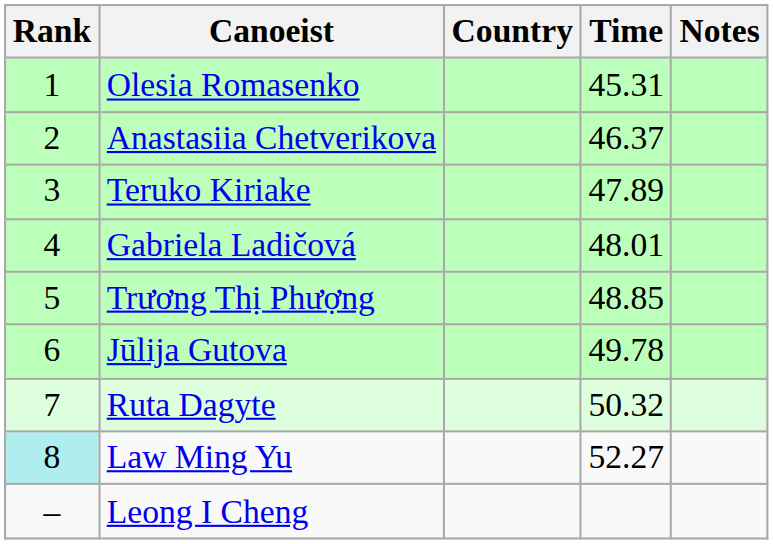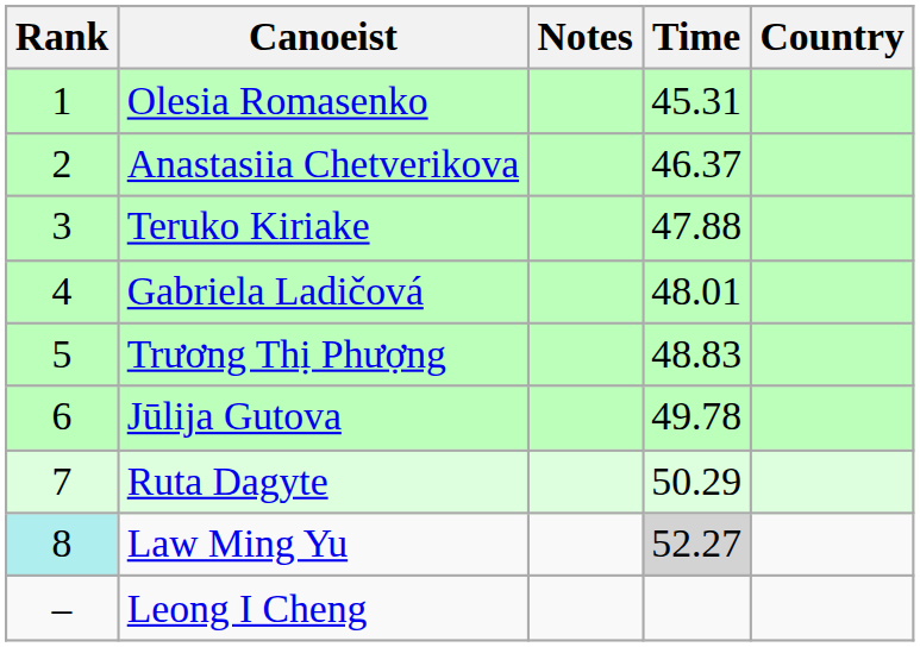 <table class="wikitable" style="text-align:center">
 <tr>
 <th>Rank</th>
 <th>Canoeist</th>
+<th>Notes</th>
+<th>Time</th>
 <th>Country</th>
-<th>Time</th>
-<th>Notes</th>
 </tr>
 <tr bgcolor=bbffbb>
 <td>1</td>
 <td align="left"><a href='#'>Olesia Romasenko</a></td>
+<td></td>
+<td>45.31</td>
 <td align="left"></td>
-<td>45.31</td>
-<td></td>
 </tr>
 <tr bgcolor=bbffbb>
 <td>2</td>
 <td align="left"><a href='#'>Anastasiia Chetverikova</a></td>
+<td></td>
+<td>46.37</td>
 <td align="left"></td>
-<td>46.37</td>
-<td></td>
 </tr>
 <tr bgcolor=bbffbb>
 <td>3</td>
 <td align="left"><a href='#'>Teruko Kiriake</a></td>
+<td></td>
+<td>47.88</td>
 <td align="left"></td>
-<td>47.89</td>
-<td></td>
 </tr>
 <tr bgcolor=bbffbb>
 <td>4</td>
 <td align="left"><a href='#'>Gabriela Ladičová</a></td>
+<td></td>
+<td>48.01</td>
 <td align="left"></td>
-<td>48.01</td>
-<td></td>
 </tr>
 <tr bgcolor=bbffbb>
 <td>5</td>
 <td align="left"><a href='#'>Trương Thị Phượng</a></td>
+<td></td>
+<td>48.83</td>
 <td align="left"></td>
-<td>48.85</td>
-<td></td>
 </tr>
 <tr bgcolor=bbffbb>
 <td>6</td>
 <td align="left"><a href='#'>Jūlija Gutova</a></td>
+<td></td>
+<td>49.78</td>
 <td align="left"></td>
-<td>49.78</td>
-<td></td>
 </tr>
 <tr bgcolor=ddffdd>
 <td>7</td>
 <td align="left"><a href='#'>Ruta Dagyte</a></td>
+<td></td>
+<td>50.29</td>
 <td align="left"></td>
-<td>50.32</td>
-<td></td>
 </tr>
 <tr>
 <td style="background: paleturquoise;">8</td>
 <td align="left"><a href='#'>Law Ming Yu</a></td>
+<td></td>
+<td style="background: lightgrey;">52.27</td>
 <td align="left"></td>
-<td>52.27</td>
-<td></td>
 </tr>
 <tr>
 <td>–</td>
 <td align="left"><a href='#'>Leong I Cheng</a></td>
-<td align="left"></td>
 <td></td>
 <td></td>
+<td align="left"></td>
 </tr>
 </table>
